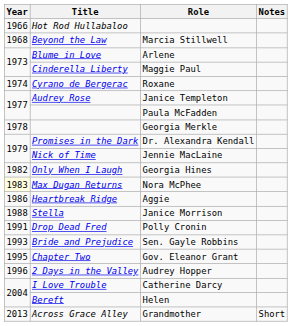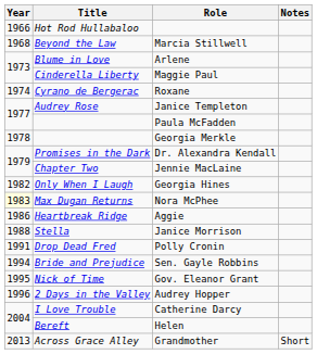 <table class="wikitable sortable">
 <tr>
 <th>Year</th>
 <th>Title</th>
 <th>Role</th>
 <th class="unsortable">Notes</th>
 </tr>
 <tr>
 <td>1966</td>
 <td><em>Hot Rod Hullabaloo</em></td>
 <td></td>
 </tr>
 <tr>
 <td>1968</td>
 <td><em><a href='#'>Beyond the Law</a></em></td>
 <td>Marcia Stillwell</td>
 <td></td>
 </tr>
 <tr>
 <td rowspan="2">1973</td>
 <td><em><a href='#'>Blume in Love</a></em></td>
 <td>Arlene</td>
 <td></td>
 </tr>
 <tr>
 <td><em><a href='#'>Cinderella Liberty</a></em></td>
 <td>Maggie Paul</td>
 <td></td>
 </tr>
 <tr>
 <td>1974</td>
 <td><em><a href='#'>Cyrano de Bergerac</a></em></td>
 <td>Roxane</td>
 <td></td>
 </tr>
 <tr>
 <td rowspan="2">1977</td>
 <td><em><a href='#'>Audrey Rose</a></em></td>
 <td>Janice Templeton</td>
 <td></td>
 </tr>
 <tr>
 <td><em></em></td>
 <td>Paula McFadden</td>
 <td></td>
 </tr>
 <tr>
 <td>1978</td>
 <td><em></em></td>
 <td>Georgia Merkle</td>
 <td></td>
 </tr>
 <tr>
 <td rowspan="2">1979</td>
 <td><em><a href='#'>Promises in the Dark</a></em></td>
 <td>Dr. Alexandra Kendall</td>
 <td></td>
 </tr>
 <tr>
-<td><em><a href='#'>Nick of Time</a></em></td>
+<td><em><a href='#'>Chapter Two</a></em></td>
 <td>Jennie MacLaine</td>
 <td></td>
 </tr>
 <tr>
 <td>1982</td>
 <td><em><a href='#'>Only When I Laugh</a></em></td>
 <td>Georgia Hines</td>
 <td></td>
 </tr>
 <tr>
 <td style="background: lightyellow;">1983</td>
 <td><em><a href='#'>Max Dugan Returns</a></em></td>
 <td>Nora McPhee</td>
 <td></td>
 </tr>
 <tr>
 <td>1986</td>
 <td><em><a href='#'>Heartbreak Ridge</a></em></td>
 <td>Aggie</td>
 <td></td>
 </tr>
 <tr>
 <td>1988</td>
 <td><em><a href='#'>Stella</a></em></td>
 <td>Janice Morrison</td>
 <td></td>
 </tr>
 <tr>
 <td>1991</td>
 <td><em><a href='#'>Drop Dead Fred</a></em></td>
 <td>Polly Cronin</td>
 <td></td>
 </tr>
 <tr>
-<td>1993</td>
+<td>1994</td>
 <td><em><a href='#'>Bride and Prejudice</a></em></td>
 <td>Sen. Gayle Robbins</td>
 <td></td>
 </tr>
 <tr>
 <td>1995</td>
-<td><em><a href='#'>Chapter Two</a></em></td>
+<td><em><a href='#'>Nick of Time</a></em></td>
 <td>Gov. Eleanor Grant</td>
 <td></td>
 </tr>
 <tr>
 <td>1996</td>
 <td><em><a href='#'>2 Days in the Valley</a></em></td>
 <td>Audrey Hopper</td>
 <td></td>
 </tr>
 <tr>
 <td rowspan="2">2004</td>
 <td><em><a href='#'>I Love Trouble</a></em></td>
 <td>Catherine Darcy</td>
 <td></td>
 </tr>
 <tr>
 <td><em><a href='#'>Bereft</a></em></td>
 <td>Helen</td>
 <td></td>
 </tr>
 <tr>
 <td>2013</td>
 <td><em>Across Grace Alley</em></td>
 <td>Grandmother</td>
 <td>Short</td>
 </tr>
 </table>
